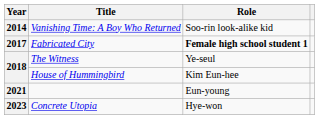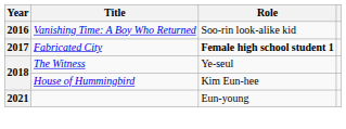 <table class="wikitable plainrowheaders sortable">
 <tr>
 <th scope="col">Year</th>
 <th scope="col">Title</th>
 <th scope="col">Role</th>
 <th scope="col" class="unsortable"></th>
 </tr>
 <tr>
-<th scope="row">2014</th>
+<th scope="row">2016</th>
 <td><em><a href='#'>Vanishing Time: A Boy Who Returned</a></em></td>
 <td>Soo-rin look-alike kid</td>
 <td></td>
 </tr>
 <tr>
 <th scope="row">2017</th>
 <td><em><a href='#'>Fabricated City</a></em></td>
 <td><strong>Female high school student 1</strong></td>
 <td></td>
 </tr>
 <tr>
 <th scope="row" rowspan="2">2018</th>
 <td><em><a href='#'>The Witness</a></em></td>
 <td>Ye-seul</td>
 <td></td>
 </tr>
 <tr>
 <td><em><a href='#'>House of Hummingbird</a></em></td>
 <td>Kim Eun-hee</td>
 <td></td>
 </tr>
 <tr>
 <th scope="row">2021</th>
 <td><em></em></td>
 <td>Eun-young</td>
 <td></td>
 </tr>
-<tr>
-<th scope="row">2023</th>
-<td><em><a href='#'>Concrete Utopia</a></em></td>
-<td>Hye-won</td>
-<td style="text-align:center"></td>
-</tr>
 </table>
